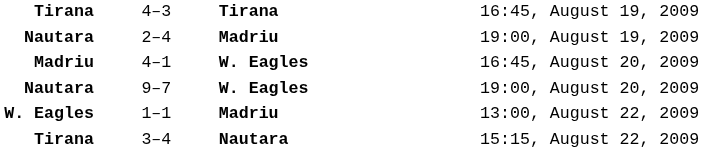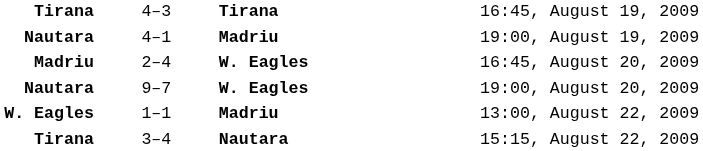 <table style="text-align:center; font-size:90%">
 <tr>
 <th width=180></th>
 <th width=80></th>
 <th width=180></th>
 <th width=200></th>
 </tr>
 <tr>
 <td align=right><strong>Tirana</strong></td>
 <td>4–3</td>
 <td align=left><strong>Tirana</strong></td>
 <td align=left>16:45,  August 19, 2009</td>
 </tr>
 <tr>
 <td align=right><strong>Nautara</strong></td>
-<td>2–4</td>
+<td>4–1</td>
 <td align=left><strong>Madriu</strong></td>
 <td align=left>19:00,  August 19, 2009</td>
 </tr>
 <tr>
 <td align=right><strong>Madriu</strong></td>
-<td>4–1</td>
+<td>2–4</td>
 <td align=left><strong>W. Eagles</strong></td>
 <td align=left>16:45,  August 20, 2009</td>
 </tr>
 <tr>
 <td align=right><strong>Nautara</strong></td>
 <td>9–7</td>
 <td align=left><strong>W. Eagles</strong></td>
 <td align=left>19:00,  August 20, 2009</td>
 </tr>
 <tr>
 <td align=right><strong>W. Eagles</strong></td>
 <td>1–1</td>
 <td align=left><strong>Madriu</strong></td>
 <td align=left>13:00,  August 22, 2009</td>
 </tr>
 <tr>
 <td align=right><strong>Tirana</strong></td>
 <td>3–4</td>
 <td align=left><strong>Nautara</strong></td>
 <td align=left>15:15,  August 22, 2009</td>
 </tr>
 </table>
